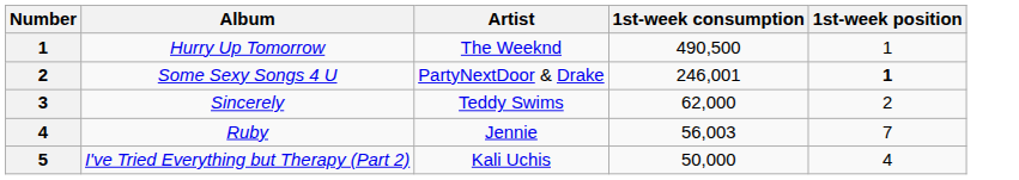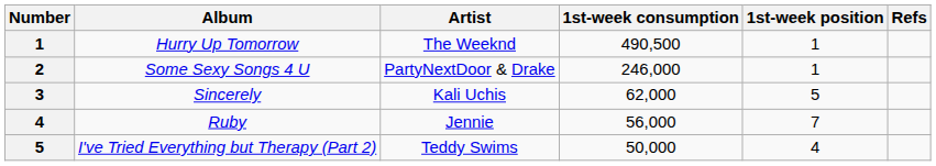 <table class="wikitable sortable" style="text-align:center;">
 <tr>
 <th scope="col">Number</th>
 <th scope="col">Album</th>
 <th scope="col">Artist</th>
 <th scope="col">1st-week consumption</th>
 <th scope="col">1st-week position</th>
+<th scope="col">Refs</th>
 </tr>
 <tr>
 <th scope="row">1</th>
 <td><em><a href='#'>Hurry Up Tomorrow</a></em></td>
 <td><a href='#'>The Weeknd</a></td>
 <td>490,500</td>
 <td>1</td>
+<td></td>
 </tr>
 <tr>
 <th scope="row">2</th>
 <td><em><a href='#'>Some Sexy Songs 4 U</a></em></td>
 <td><a href='#'>PartyNextDoor</a> & <a href='#'>Drake</a></td>
-<td>246,001</td>
-<td><strong>1</strong></td>
+<td>246,000</td>
+<td>1</td>
+<td></td>
 </tr>
 <tr>
 <th scope="row">3</th>
 <td><em><a href='#'>Sincerely</a></em></td>
-<td><a href='#'>Teddy Swims</a></td>
+<td><a href='#'>Kali Uchis</a></td>
 <td>62,000</td>
-<td>2</td>
+<td>5</td>
+<td></td>
 </tr>
 <tr>
 <th scope="row">4</th>
 <td><em><a href='#'>Ruby</a></em></td>
 <td><a href='#'>Jennie</a></td>
-<td>56,003</td>
+<td>56,000</td>
 <td>7</td>
+<td></td>
 </tr>
 <tr>
 <th scope="row">5</th>
 <td><em><a href='#'>I've Tried Everything but Therapy (Part 2)</a></em></td>
-<td><a href='#'>Kali Uchis</a></td>
+<td><a href='#'>Teddy Swims</a></td>
 <td>50,000</td>
 <td>4</td>
+<td></td>
 </tr>
 </table>
